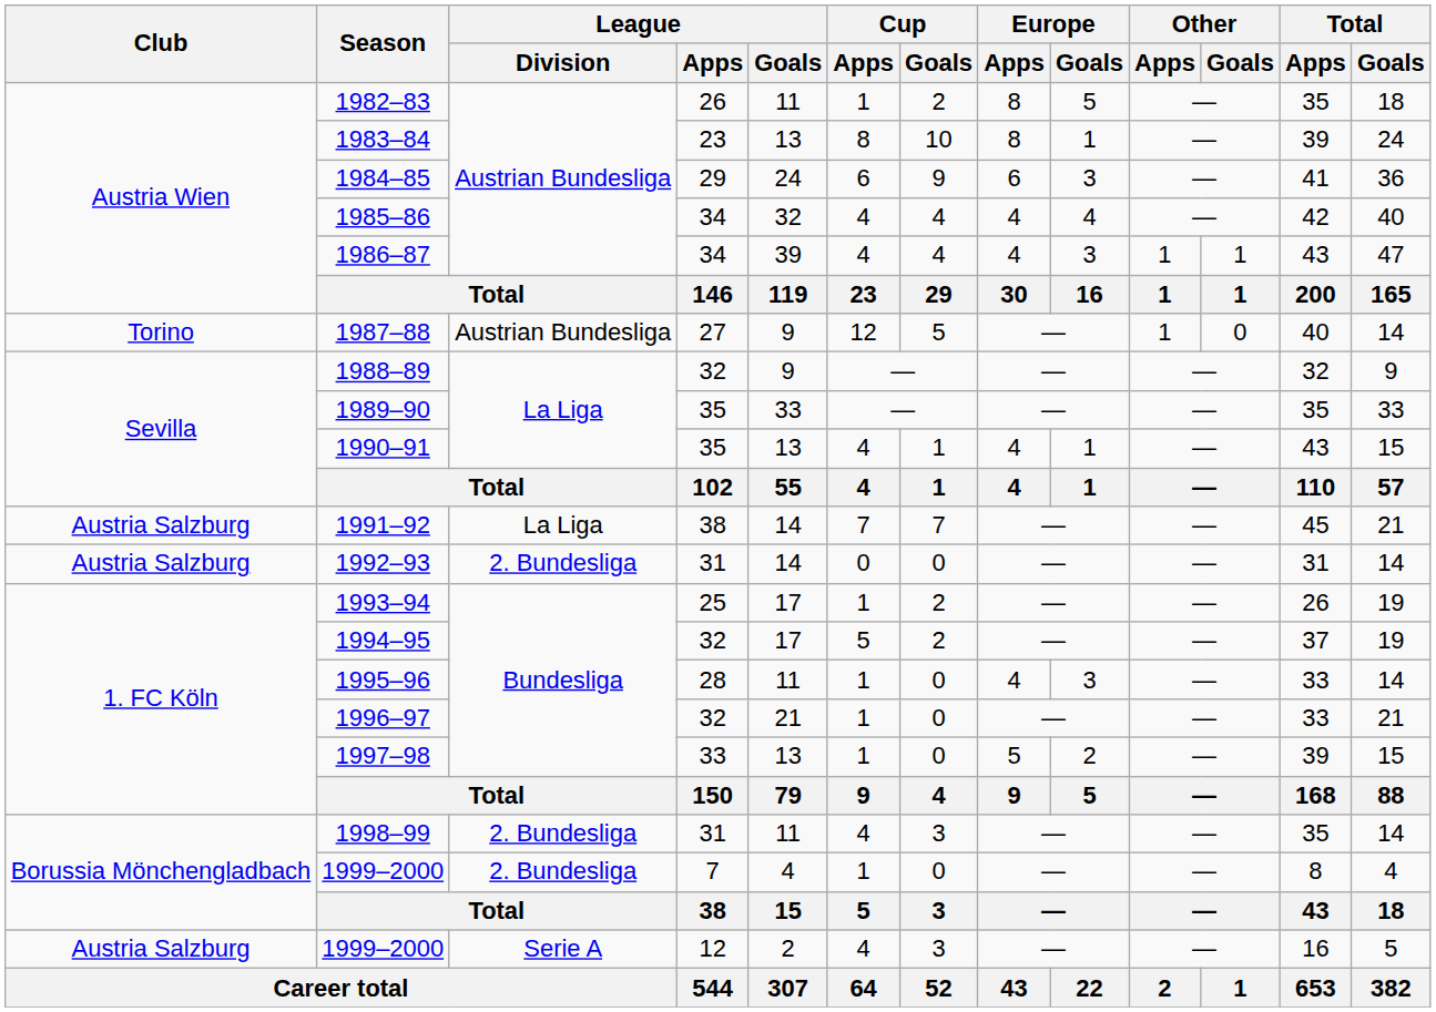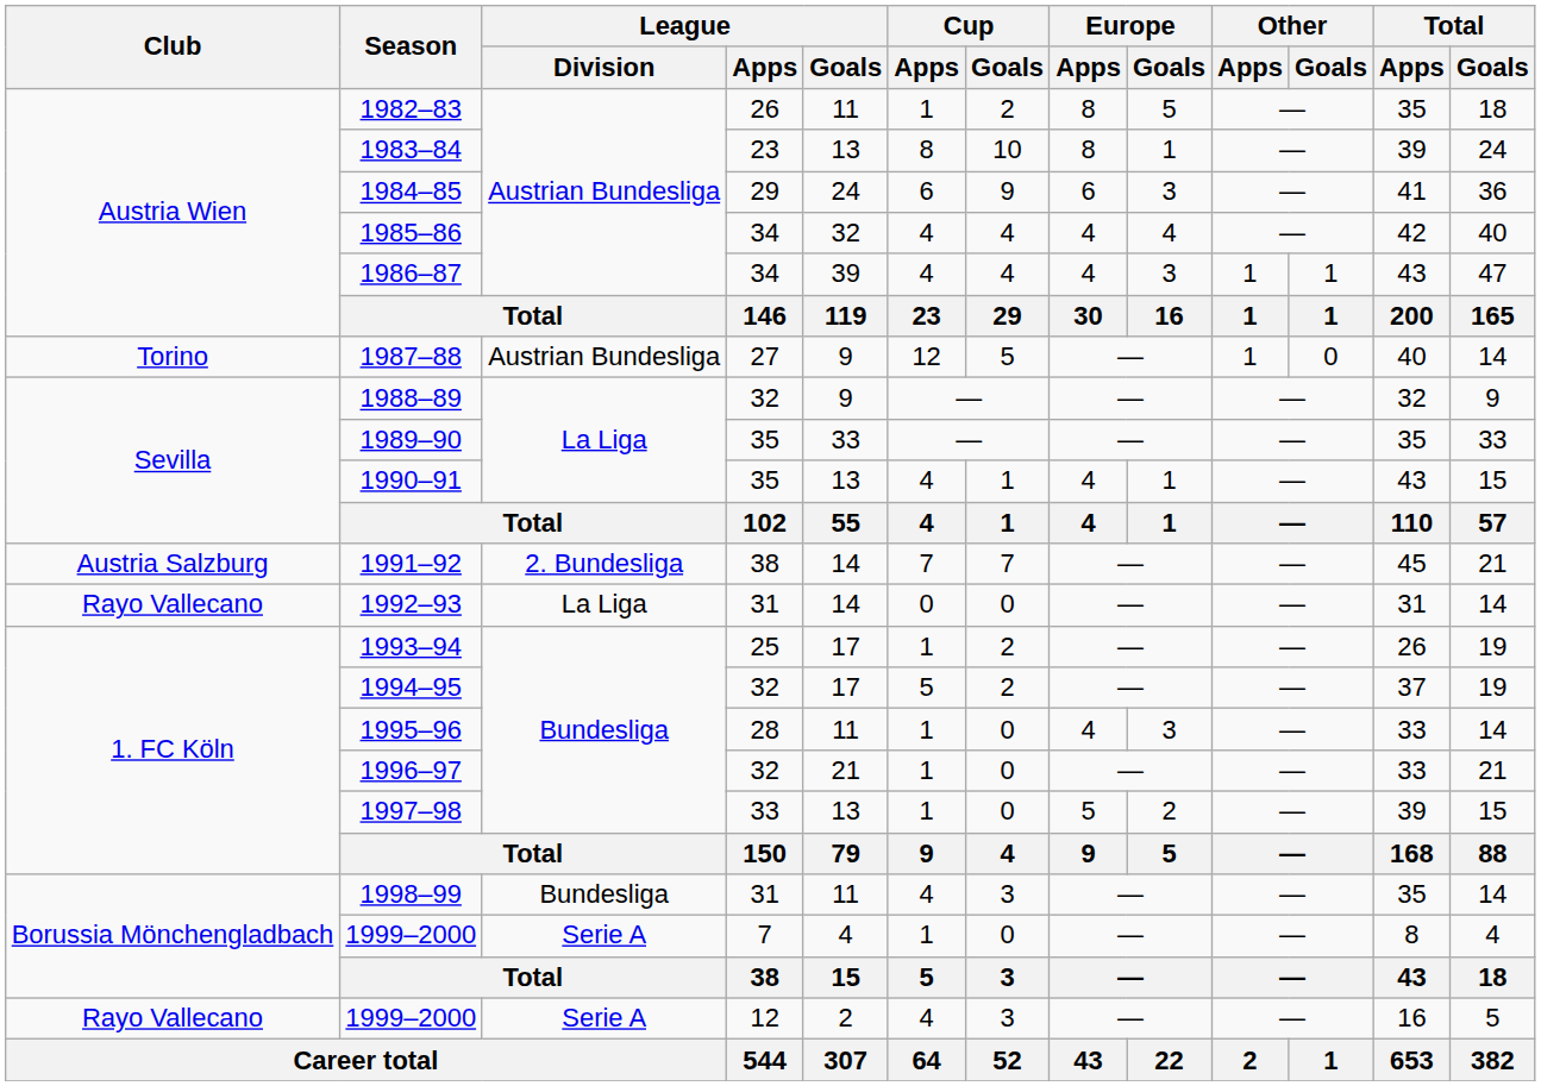 <table class=wikitable style=text-align:center>
 <tr>
 <th rowspan="2">Club</th>
 <th rowspan="2">Season</th>
 <th colspan="3">League</th>
 <th colspan="2">Cup</th>
 <th colspan="2">Europe</th>
 <th colspan="2">Other</th>
 <th colspan="2">Total</th>
 </tr>
 <tr>
 <th>Division</th>
 <th>Apps</th>
 <th>Goals</th>
 <th>Apps</th>
 <th>Goals</th>
 <th>Apps</th>
 <th>Goals</th>
 <th>Apps</th>
 <th>Goals</th>
 <th>Apps</th>
 <th>Goals</th>
 </tr>
 <tr>
 <td rowspan="6"><a href='#'>Austria Wien</a></td>
 <td><a href='#'>1982–83</a></td>
 <td rowspan="5"><a href='#'>Austrian Bundesliga</a></td>
 <td>26</td>
 <td>11</td>
 <td>1</td>
 <td>2</td>
 <td>8</td>
 <td>5</td>
 <td colspan="2">—</td>
 <td>35</td>
 <td>18</td>
 </tr>
 <tr>
 <td><a href='#'>1983–84</a></td>
 <td>23</td>
 <td>13</td>
 <td>8</td>
 <td>10</td>
 <td>8</td>
 <td>1</td>
 <td colspan="2">—</td>
 <td>39</td>
 <td>24</td>
 </tr>
 <tr>
 <td><a href='#'>1984–85</a></td>
 <td>29</td>
 <td>24</td>
 <td>6</td>
 <td>9</td>
 <td>6</td>
 <td>3</td>
 <td colspan="2">—</td>
 <td>41</td>
 <td>36</td>
 </tr>
 <tr>
 <td><a href='#'>1985–86</a></td>
 <td>34</td>
 <td>32</td>
 <td>4</td>
 <td>4</td>
 <td>4</td>
 <td>4</td>
 <td colspan="2">—</td>
 <td>42</td>
 <td>40</td>
 </tr>
 <tr>
 <td><a href='#'>1986–87</a></td>
 <td>34</td>
 <td>39</td>
 <td>4</td>
 <td>4</td>
 <td>4</td>
 <td>3</td>
 <td>1</td>
 <td>1</td>
 <td>43</td>
 <td>47</td>
 </tr>
 <tr>
 <th colspan="2">Total</th>
 <th>146</th>
 <th>119</th>
 <th>23</th>
 <th>29</th>
 <th>30</th>
 <th>16</th>
 <th>1</th>
 <th>1</th>
 <th>200</th>
 <th>165</th>
 </tr>
 <tr>
 <td><a href='#'>Torino</a></td>
 <td><a href='#'>1987–88</a></td>
 <td>Austrian Bundesliga</td>
 <td>27</td>
 <td>9</td>
 <td>12</td>
 <td>5</td>
 <td colspan="2">—</td>
 <td>1</td>
 <td>0</td>
 <td>40</td>
 <td>14</td>
 </tr>
 <tr>
 <td rowspan="4"><a href='#'>Sevilla</a></td>
 <td><a href='#'>1988–89</a></td>
 <td rowspan="3"><a href='#'>La Liga</a></td>
 <td>32</td>
 <td>9</td>
 <td colspan="2">—</td>
 <td colspan="2">—</td>
 <td colspan="2">—</td>
 <td>32</td>
 <td>9</td>
 </tr>
 <tr>
 <td><a href='#'>1989–90</a></td>
 <td>35</td>
 <td>33</td>
 <td colspan="2">—</td>
 <td colspan="2">—</td>
 <td colspan="2">—</td>
 <td>35</td>
 <td>33</td>
 </tr>
 <tr>
 <td><a href='#'>1990–91</a></td>
 <td>35</td>
 <td>13</td>
 <td>4</td>
 <td>1</td>
 <td>4</td>
 <td>1</td>
 <td colspan="2">—</td>
 <td>43</td>
 <td>15</td>
 </tr>
 <tr>
 <th colspan="2">Total</th>
 <th>102</th>
 <th>55</th>
 <th>4</th>
 <th>1</th>
 <th>4</th>
 <th>1</th>
 <th colspan="2">—</th>
 <th>110</th>
 <th>57</th>
 </tr>
 <tr>
 <td><a href='#'>Austria Salzburg</a></td>
 <td><a href='#'>1991–92</a></td>
-<td>La Liga</td>
+<td><a href='#'>2. Bundesliga</a></td>
 <td>38</td>
 <td>14</td>
 <td>7</td>
 <td>7</td>
 <td colspan="2">—</td>
 <td colspan="2">—</td>
 <td>45</td>
 <td>21</td>
 </tr>
 <tr>
-<td><a href='#'>Austria Salzburg</a></td>
+<td><a href='#'>Rayo Vallecano</a></td>
 <td><a href='#'>1992–93</a></td>
-<td><a href='#'>2. Bundesliga</a></td>
+<td>La Liga</td>
 <td>31</td>
 <td>14</td>
 <td>0</td>
 <td>0</td>
 <td colspan="2">—</td>
 <td colspan="2">—</td>
 <td>31</td>
 <td>14</td>
 </tr>
 <tr>
 <td rowspan="6"><a href='#'>1. FC Köln</a></td>
 <td><a href='#'>1993–94</a></td>
 <td rowspan="5"><a href='#'>Bundesliga</a></td>
 <td>25</td>
 <td>17</td>
 <td>1</td>
 <td>2</td>
 <td colspan="2">—</td>
 <td colspan="2">—</td>
 <td>26</td>
 <td>19</td>
 </tr>
 <tr>
 <td><a href='#'>1994–95</a></td>
 <td>32</td>
 <td>17</td>
 <td>5</td>
 <td>2</td>
 <td colspan="2">—</td>
 <td colspan="2">—</td>
 <td>37</td>
 <td>19</td>
 </tr>
 <tr>
 <td><a href='#'>1995–96</a></td>
 <td>28</td>
 <td>11</td>
 <td>1</td>
 <td>0</td>
 <td>4</td>
 <td>3</td>
 <td colspan="2">—</td>
 <td>33</td>
 <td>14</td>
 </tr>
 <tr>
 <td><a href='#'>1996–97</a></td>
 <td>32</td>
 <td>21</td>
 <td>1</td>
 <td>0</td>
 <td colspan="2">—</td>
 <td colspan="2">—</td>
 <td>33</td>
 <td>21</td>
 </tr>
 <tr>
 <td><a href='#'>1997–98</a></td>
 <td>33</td>
 <td>13</td>
 <td>1</td>
 <td>0</td>
 <td>5</td>
 <td>2</td>
 <td colspan="2">—</td>
 <td>39</td>
 <td>15</td>
 </tr>
 <tr>
 <th colspan="2">Total</th>
 <th>150</th>
 <th>79</th>
 <th>9</th>
 <th>4</th>
 <th>9</th>
 <th>5</th>
 <th colspan="2">—</th>
 <th>168</th>
 <th>88</th>
 </tr>
 <tr>
 <td rowspan="3"><a href='#'>Borussia Mönchengladbach</a></td>
 <td><a href='#'>1998–99</a></td>
-<td><a href='#'>2. Bundesliga</a></td>
+<td>Bundesliga</td>
 <td>31</td>
 <td>11</td>
 <td>4</td>
 <td>3</td>
 <td colspan="2">—</td>
 <td colspan="2">—</td>
 <td>35</td>
 <td>14</td>
 </tr>
 <tr>
 <td><a href='#'>1999–2000</a></td>
-<td><a href='#'>2. Bundesliga</a></td>
+<td><a href='#'>Serie A</a></td>
 <td>7</td>
 <td>4</td>
 <td>1</td>
 <td>0</td>
 <td colspan="2">—</td>
 <td colspan="2">—</td>
 <td>8</td>
 <td>4</td>
 </tr>
 <tr>
 <th colspan="2">Total</th>
 <th>38</th>
 <th>15</th>
 <th>5</th>
 <th>3</th>
 <th colspan="2">—</th>
 <th colspan="2">—</th>
 <th>43</th>
 <th>18</th>
 </tr>
 <tr>
-<td><a href='#'>Austria Salzburg</a></td>
+<td><a href='#'>Rayo Vallecano</a></td>
 <td><a href='#'>1999–2000</a></td>
 <td><a href='#'>Serie A</a></td>
 <td>12</td>
 <td>2</td>
 <td>4</td>
 <td>3</td>
 <td colspan="2">—</td>
 <td colspan="2">—</td>
 <td>16</td>
 <td>5</td>
 </tr>
 <tr>
 <th colspan="3">Career total</th>
 <th>544</th>
 <th>307</th>
 <th>64</th>
 <th>52</th>
 <th>43</th>
 <th>22</th>
 <th>2</th>
 <th>1</th>
 <th>653</th>
 <th>382</th>
 </tr>
 </table>
